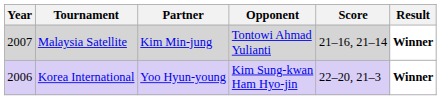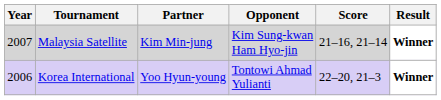 <table class="sortable wikitable" style="font-size: 90%;">
 <tr>
 <th>Year</th>
 <th>Tournament</th>
 <th>Partner</th>
 <th>Opponent</th>
 <th>Score</th>
 <th>Result</th>
 </tr>
 <tr style="background:#D5D5D5">
 <td align="center">2007</td>
 <td align="left"><a href='#'>Malaysia Satellite</a></td>
 <td align="left"> <a href='#'>Kim Min-jung</a></td>
-<td align="left"> <a href='#'>Tontowi Ahmad</a> <br>  <a href='#'>Yulianti</a></td>
+<td align="left"> <a href='#'>Kim Sung-kwan</a> <br>  <a href='#'>Ham Hyo-jin</a></td>
 <td align="left">21–16, 21–14</td>
 <td style="text-align:left; background:white"> <strong>Winner</strong></td>
 </tr>
 <tr style="background:#D8CEF6">
 <td align="center">2006</td>
 <td align="left"><a href='#'>Korea International</a></td>
 <td align="left"> <a href='#'>Yoo Hyun-young</a></td>
-<td align="left"> <a href='#'>Kim Sung-kwan</a> <br>  <a href='#'>Ham Hyo-jin</a></td>
+<td align="left"> <a href='#'>Tontowi Ahmad</a> <br>  <a href='#'>Yulianti</a></td>
 <td align="left">22–20, 21–3</td>
 <td style="text-align:left; background:white"> <strong>Winner</strong></td>
 </tr>
 </table>
